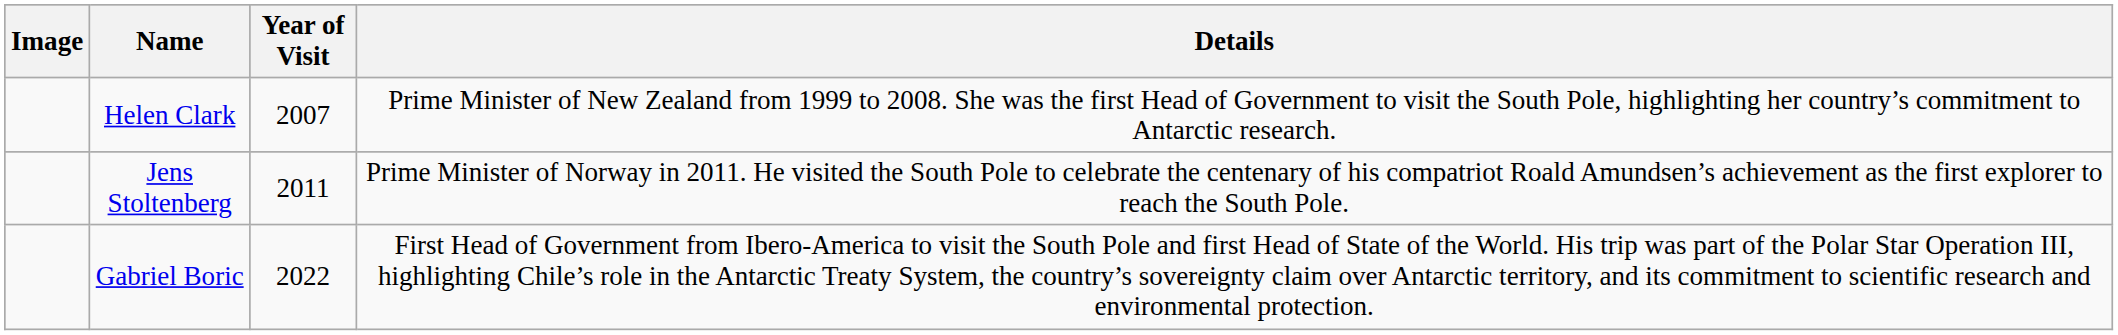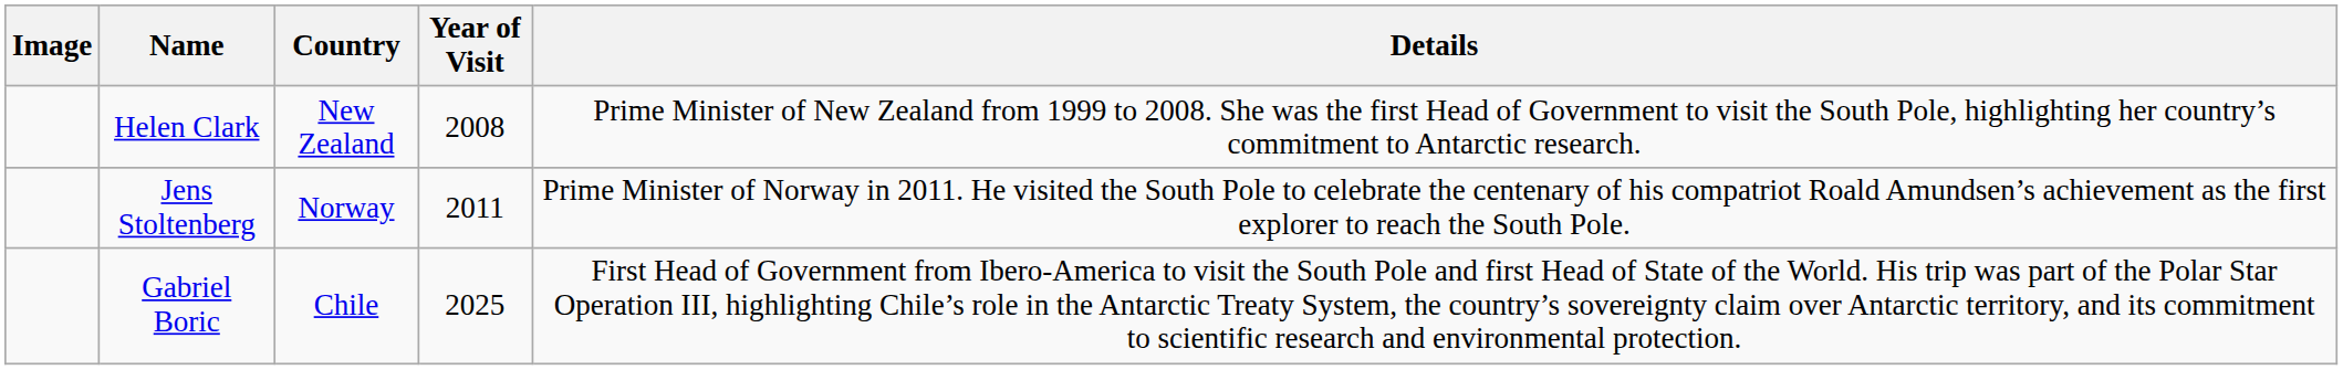 <table class="wikitable" style="text-align:center;">
 <tr>
 <th>Image</th>
 <th>Name</th>
+<th>Country</th>
 <th>Year of Visit</th>
 <th>Details</th>
 </tr>
 <tr>
 <td></td>
 <td><a href='#'>Helen Clark</a></td>
-<td>2007</td>
+<td><a href='#'>New Zealand</a></td>
+<td>2008</td>
 <td>Prime Minister of New Zealand from 1999 to 2008. She was the first Head of Government to visit the South Pole, highlighting her country’s commitment to Antarctic research.</td>
 </tr>
 <tr>
 <td></td>
 <td><a href='#'>Jens Stoltenberg</a></td>
+<td><a href='#'>Norway</a></td>
 <td>2011</td>
 <td>Prime Minister of Norway in 2011. He visited the South Pole to celebrate the centenary of his compatriot Roald Amundsen’s achievement as the first explorer to reach the South Pole.</td>
 </tr>
 <tr>
 <td></td>
 <td><a href='#'>Gabriel Boric</a></td>
-<td>2022</td>
+<td><a href='#'>Chile</a></td>
+<td>2025</td>
 <td>First Head of Government from Ibero-America to visit the South Pole and first Head of State of the World. His trip was part of the Polar Star Operation III, highlighting Chile’s role in the Antarctic Treaty System, the country’s sovereignty claim over Antarctic territory, and its commitment to scientific research and environmental protection.</td>
 </tr>
 </table>
